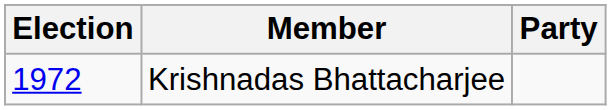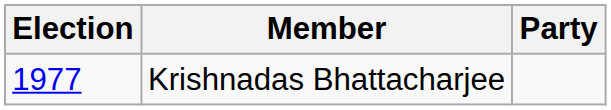 <table class="wikitable sortable">
 <tr>
 <th>Election</th>
 <th>Member</th>
 <th colspan=2>Party</th>
 </tr>
 <tr>
-<td><a href='#'>1972</a></td>
+<td><a href='#'>1977</a></td>
 <td>Krishnadas Bhattacharjee</td>
 <td></td>
 </tr>
 </table>
